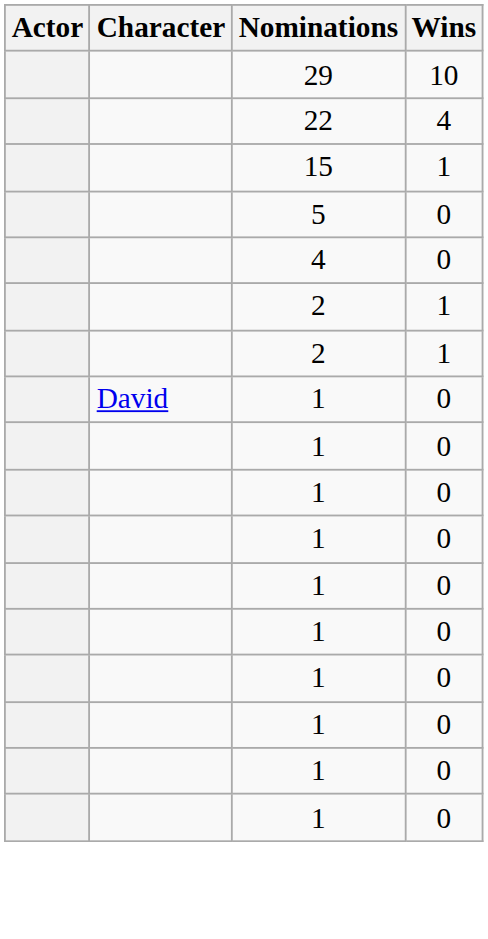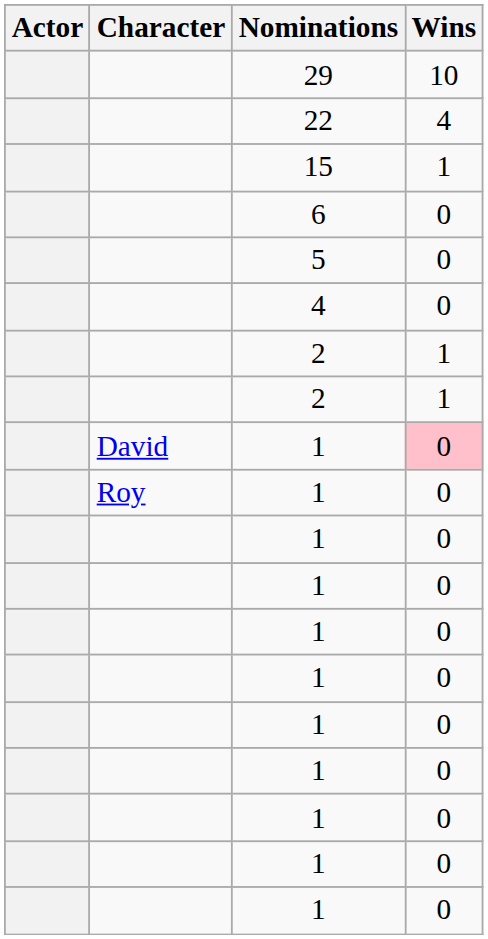 <table class="wikitable sortable plainrowheaders" summary="Summary of individual accolades for cast members">
 <tr>
 <th scope="col">Actor</th>
 <th scope="col">Character</th>
 <th scope="col">Nominations</th>
 <th scope="col">Wins</th>
 </tr>
 <tr>
 <th scope="row"></th>
 <td></td>
 <td style="text-align: center;">29</td>
 <td style="text-align: center;">10</td>
 </tr>
 <tr>
 <th scope="row"></th>
 <td></td>
 <td style="text-align: center;">22</td>
 <td style="text-align: center;">4</td>
 </tr>
 <tr>
 <th scope="row"></th>
 <td></td>
 <td style="text-align: center;">15</td>
 <td style="text-align: center;">1</td>
 </tr>
 <tr>
 <th scope="row"></th>
 <td></td>
+<td style="text-align: center;">6</td>
+<td style="text-align: center;">0</td>
+</tr>
+<tr>
+<th scope="row"></th>
+<td></td>
 <td style="text-align: center;">5</td>
 <td style="text-align: center;">0</td>
 </tr>
 <tr>
 <th scope="row"></th>
 <td></td>
 <td style="text-align: center;">4</td>
 <td style="text-align: center;">0</td>
 </tr>
 <tr>
 <th scope="row"></th>
 <td></td>
 <td style="text-align: center;">2</td>
 <td style="text-align: center;">1</td>
 </tr>
 <tr>
 <th scope="row"></th>
 <td></td>
 <td style="text-align: center;">2</td>
 <td style="text-align: center;">1</td>
 </tr>
 <tr>
 <th scope="row"></th>
 <td><a href='#'>David</a></td>
+<td style="text-align: center;">1</td>
+<td style="background: pink; text-align: center;">0</td>
+</tr>
+<tr>
+<th scope="row"></th>
+<td><a href='#'>Roy</a></td>
 <td style="text-align: center;">1</td>
 <td style="text-align: center;">0</td>
 </tr>
 <tr>
 <th scope="row"></th>
 <td></td>
 <td style="text-align: center;">1</td>
 <td style="text-align: center;">0</td>
 </tr>
 <tr>
 <th scope="row"></th>
 <td></td>
 <td style="text-align: center;">1</td>
 <td style="text-align: center;">0</td>
 </tr>
 <tr>
 <th scope="row"></th>
 <td></td>
 <td style="text-align: center;">1</td>
 <td style="text-align: center;">0</td>
 </tr>
 <tr>
 <th scope="row"></th>
 <td></td>
 <td style="text-align: center;">1</td>
 <td style="text-align: center;">0</td>
 </tr>
 <tr>
 <th scope="row"></th>
 <td></td>
 <td style="text-align: center;">1</td>
 <td style="text-align: center;">0</td>
 </tr>
 <tr>
 <th scope="row"></th>
 <td></td>
 <td style="text-align: center;">1</td>
 <td style="text-align: center;">0</td>
 </tr>
 <tr>
 <th scope="row"></th>
 <td></td>
 <td style="text-align: center;">1</td>
 <td style="text-align: center;">0</td>
 </tr>
 <tr>
 <th scope="row"></th>
 <td></td>
 <td style="text-align: center;">1</td>
 <td style="text-align: center;">0</td>
 </tr>
 <tr>
 <th scope="row"></th>
 <td></td>
 <td style="text-align: center;">1</td>
 <td style="text-align: center;">0</td>
 </tr>
 </table>
